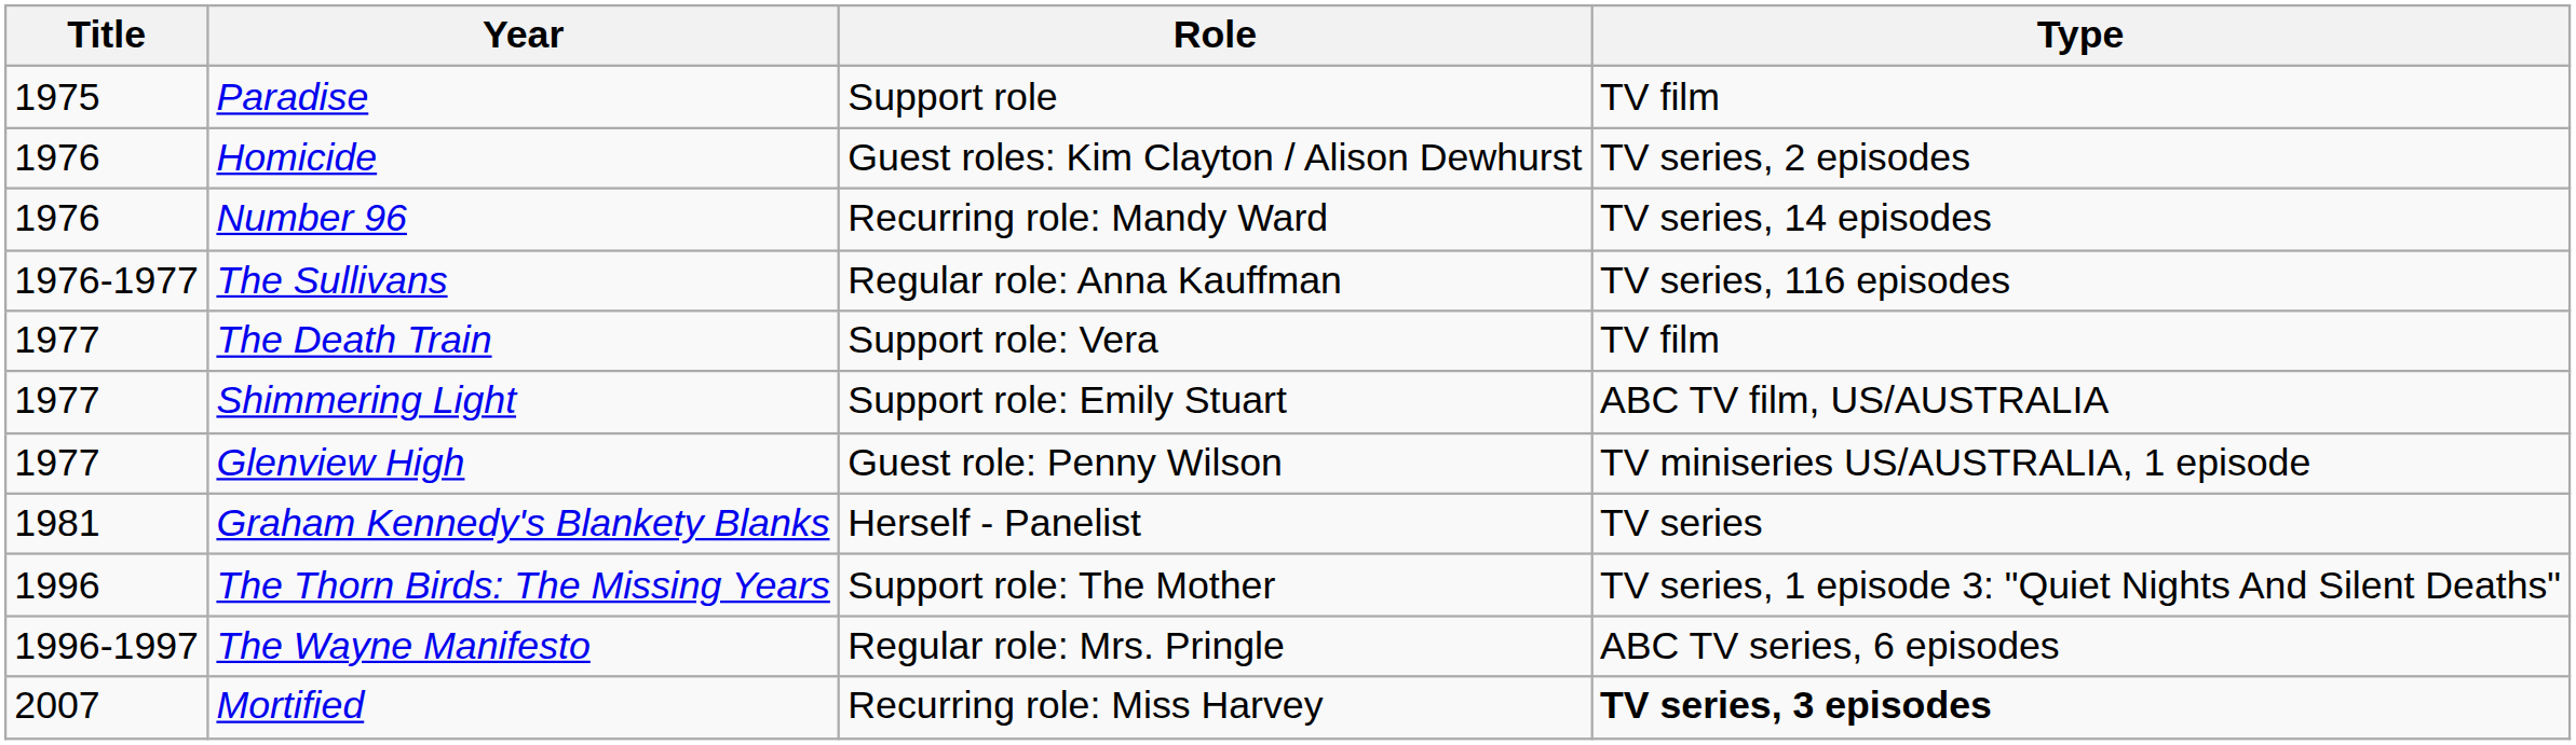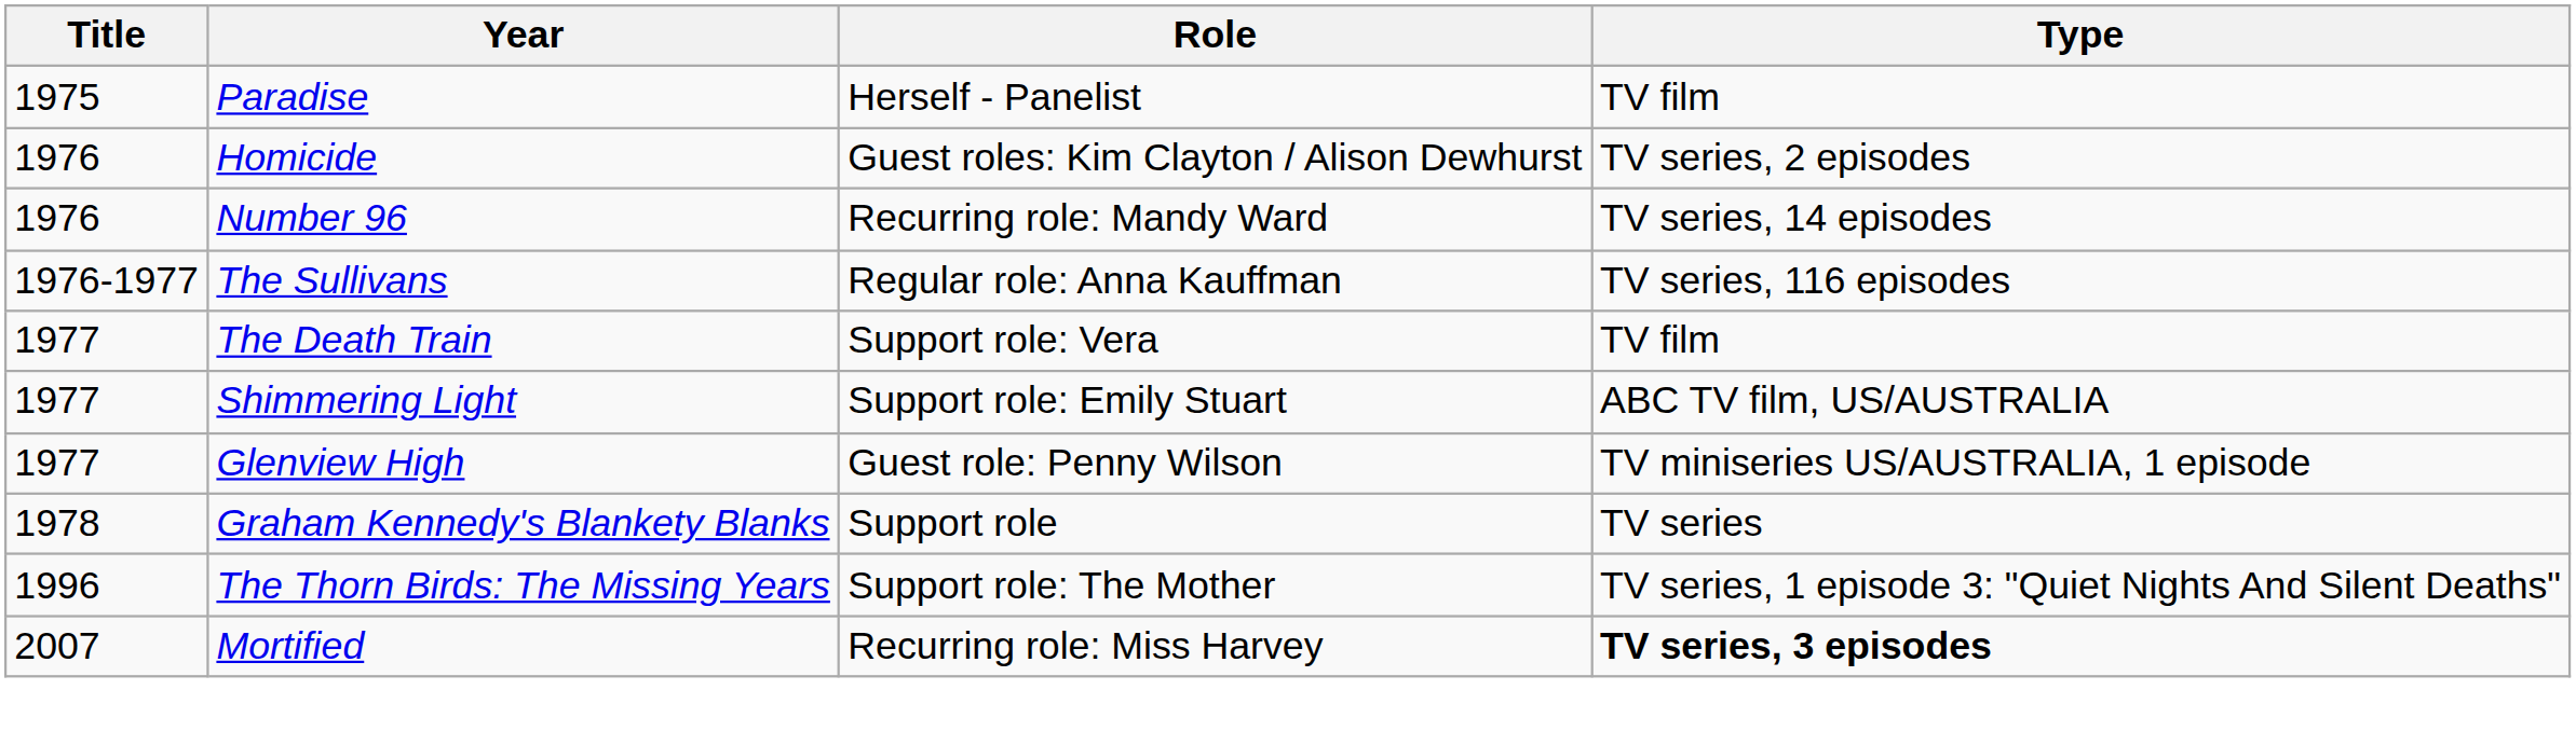 <table class="wikitable">
 <tr>
 <th>Title</th>
 <th>Year</th>
 <th>Role</th>
 <th>Type</th>
 </tr>
 <tr>
 <td>1975</td>
 <td><em><a href='#'>Paradise</a></em></td>
-<td>Support role</td>
+<td>Herself - Panelist</td>
 <td>TV film</td>
 </tr>
 <tr>
 <td>1976</td>
 <td><em><a href='#'>Homicide</a></em></td>
 <td>Guest roles: Kim Clayton / Alison Dewhurst</td>
 <td>TV series, 2 episodes</td>
 </tr>
 <tr>
 <td>1976</td>
 <td><em><a href='#'>Number 96</a></em></td>
 <td>Recurring role: Mandy Ward</td>
 <td>TV series, 14 episodes</td>
 </tr>
 <tr>
 <td>1976-1977</td>
 <td><em><a href='#'>The Sullivans</a></em></td>
 <td>Regular role: Anna Kauffman</td>
 <td>TV series, 116 episodes</td>
 </tr>
 <tr>
 <td>1977</td>
 <td><em><a href='#'>The Death Train</a></em></td>
 <td>Support role: Vera</td>
 <td>TV film</td>
 </tr>
 <tr>
 <td>1977</td>
 <td><em><a href='#'>Shimmering Light</a></em></td>
 <td>Support role: Emily Stuart</td>
 <td>ABC TV film, US/AUSTRALIA</td>
 </tr>
 <tr>
 <td>1977</td>
 <td><em><a href='#'>Glenview High</a></em></td>
 <td>Guest role: Penny Wilson</td>
 <td>TV miniseries US/AUSTRALIA, 1 episode</td>
 </tr>
 <tr>
-<td>1981</td>
+<td>1978</td>
 <td><em><a href='#'>Graham Kennedy's Blankety Blanks</a></em></td>
-<td>Herself - Panelist</td>
+<td>Support role</td>
 <td>TV series</td>
 </tr>
 <tr>
 <td>1996</td>
 <td><em><a href='#'>The Thorn Birds: The Missing Years</a></em></td>
 <td>Support role: The Mother</td>
 <td>TV series, 1 episode 3: "Quiet Nights And Silent Deaths"</td>
 </tr>
 <tr>
-<td>1996-1997</td>
-<td><em><a href='#'>The Wayne Manifesto</a></em></td>
-<td>Regular role: Mrs. Pringle</td>
-<td>ABC TV series, 6 episodes</td>
-</tr>
-<tr>
 <td>2007</td>
 <td><em><a href='#'>Mortified</a></em></td>
 <td>Recurring role: Miss Harvey</td>
 <td><strong>TV series, 3 episodes</strong></td>
 </tr>
 </table>
